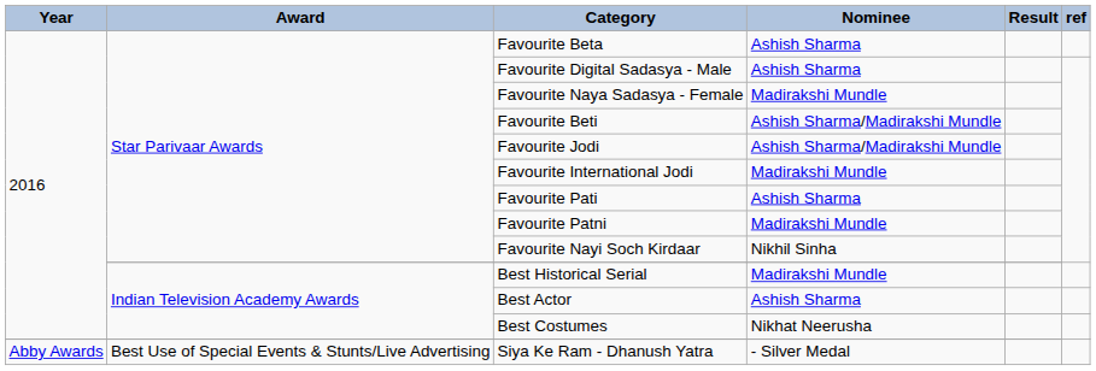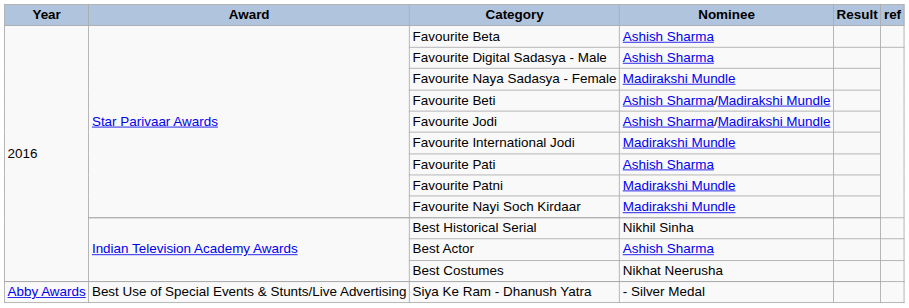 <table class="wikitable">
 <tr>
 <th style="background:#B0C4DE;">Year</th>
 <th style="background:#B0C4DE;">Award</th>
 <th style="background:#B0C4DE;">Category</th>
 <th style="background:#B0C4DE;">Nominee</th>
 <th style="background:#B0C4DE;">Result</th>
 <th style="background:#B0C4DE;">ref</th>
 </tr>
 <tr>
 <td rowspan="13">2016</td>
 <td rowspan="9"><a href='#'>Star Parivaar Awards</a></td>
 <td>Favourite Beta</td>
 <td><a href='#'>Ashish Sharma</a></td>
 <td></td>
 <td></td>
 </tr>
 <tr>
 <td>Favourite Digital Sadasya - Male</td>
 <td><a href='#'>Ashish Sharma</a></td>
 <td></td>
 </tr>
 <tr>
 <td>Favourite Naya Sadasya - Female</td>
 <td><a href='#'>Madirakshi Mundle</a></td>
 <td></td>
 </tr>
 <tr>
 <td>Favourite Beti</td>
 <td><a href='#'>Ashish Sharma</a>/<a href='#'>Madirakshi Mundle</a></td>
 <td></td>
 </tr>
 <tr>
 <td>Favourite Jodi</td>
 <td><a href='#'>Ashish Sharma</a>/<a href='#'>Madirakshi Mundle</a></td>
 <td></td>
 </tr>
 <tr>
 <td>Favourite International Jodi</td>
 <td><a href='#'>Madirakshi Mundle</a></td>
 <td></td>
 </tr>
 <tr>
 <td>Favourite Pati</td>
 <td><a href='#'>Ashish Sharma</a></td>
 <td></td>
 </tr>
 <tr>
 <td>Favourite Patni</td>
 <td><a href='#'>Madirakshi Mundle</a></td>
 <td></td>
 </tr>
 <tr>
 <td>Favourite Nayi Soch Kirdaar</td>
-<td>Nikhil Sinha</td>
+<td><a href='#'>Madirakshi Mundle</a></td>
 <td></td>
 </tr>
 <tr>
 </tr>
 <tr>
 <td rowspan="3"><a href='#'>Indian Television Academy Awards</a></td>
 <td>Best Historical Serial</td>
-<td><a href='#'>Madirakshi Mundle</a></td>
+<td>Nikhil Sinha</td>
 <td></td>
 <td></td>
 </tr>
 <tr>
 <td>Best Actor</td>
 <td><a href='#'>Ashish Sharma</a></td>
 <td></td>
 <td></td>
 </tr>
 <tr>
 <td>Best Costumes</td>
 <td>Nikhat Neerusha</td>
 <td></td>
 <td></td>
 </tr>
 <tr>
 </tr>
 <tr>
 <td rowspan="1"><a href='#'>Abby Awards</a></td>
 <td>Best Use of Special Events & Stunts/Live Advertising</td>
 <td>Siya Ke Ram - Dhanush Yatra</td>
 <td> - Silver Medal</td>
 <td></td>
 </tr>
 </table>
